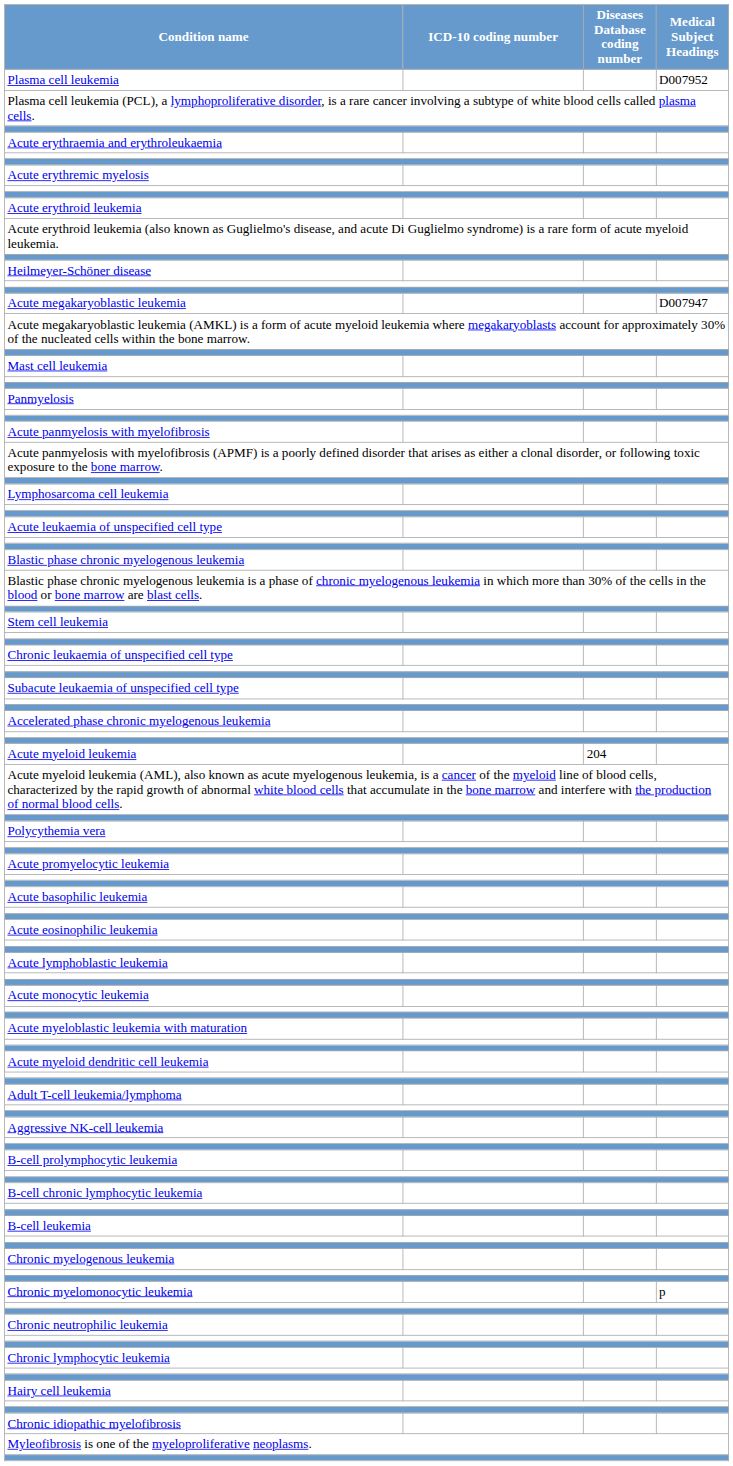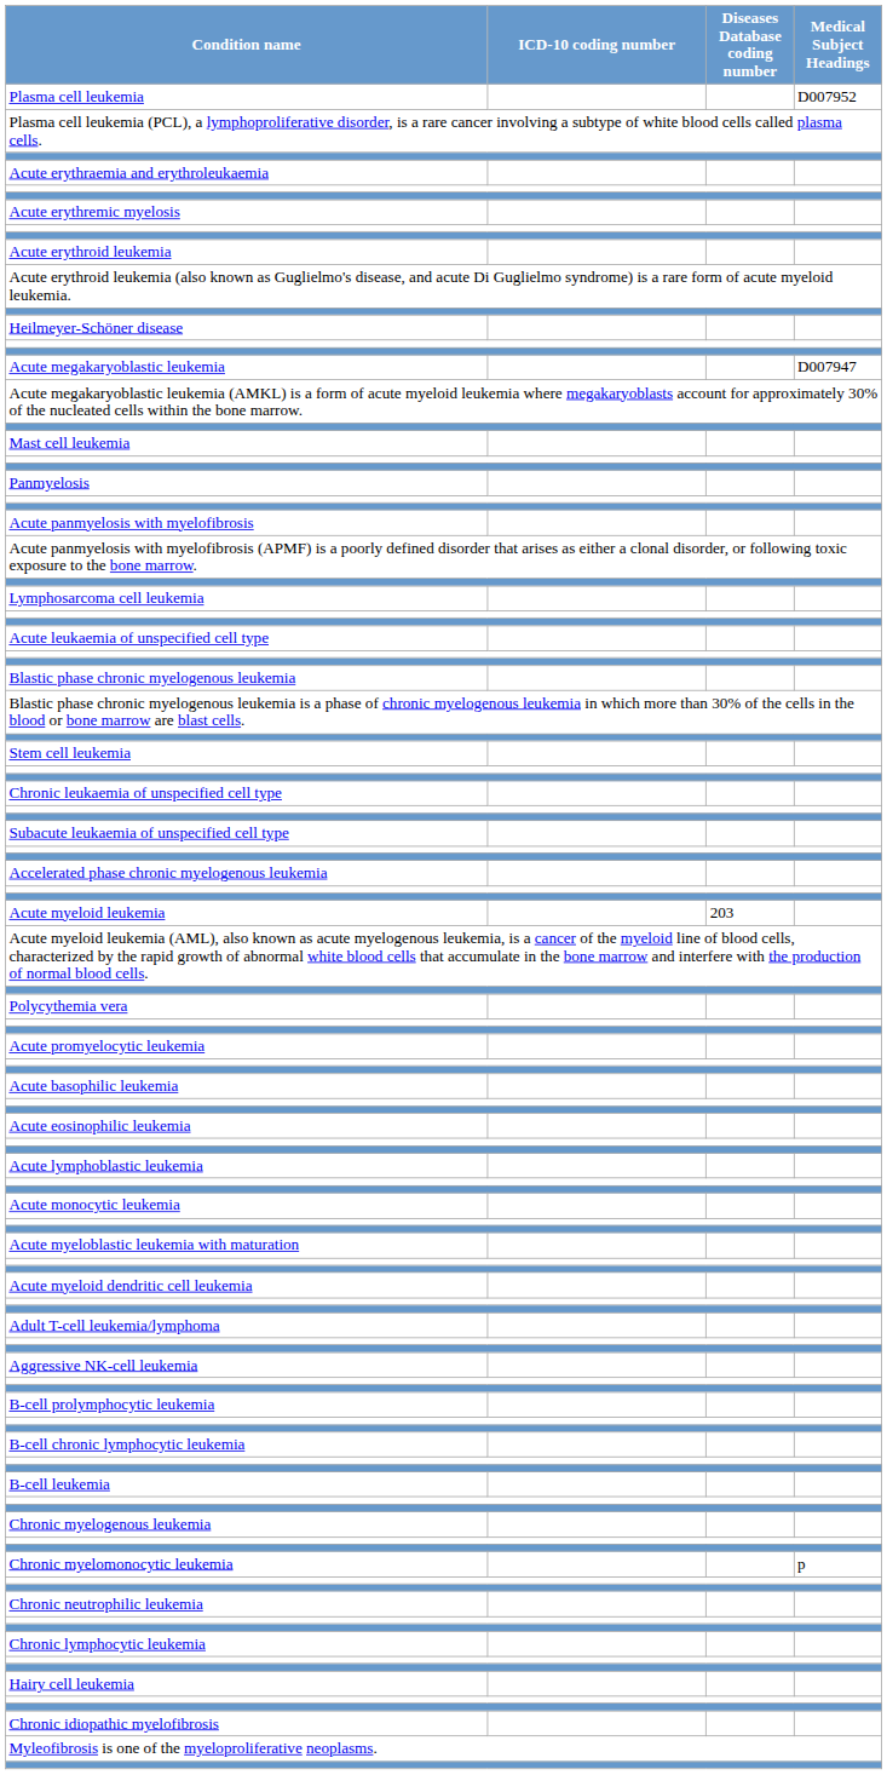 <table class="wikitable" style="width:100%; margin-right:auto; background: #FFFFFF;">
 <tr style="color:white">
 <th style="background-color:#6699CC; width:55%">Condition name</th>
 <th style="background-color:#6699CC; width:25%">ICD-10 coding number</th>
 <th style="background-color:#6699CC; width:10%">Diseases Database coding number</th>
 <th style="background-color:#6699CC; width:10%">Medical Subject Headings</th>
 </tr>
 <tr>
 <td><a href='#'>Plasma cell leukemia</a></td>
 <td></td>
 <td></td>
 <td>D007952</td>
 </tr>
 <tr>
 <td colspan="6">Plasma cell leukemia (PCL), a <a href='#'>lymphoproliferative disorder</a>, is a rare cancer involving a subtype of white blood cells called <a href='#'>plasma cells</a>.</td>
 </tr>
 <tr>
 <td colspan="6" bgcolor="#6699CC"></td>
 </tr>
 <tr>
 <td><a href='#'>Acute erythraemia and erythroleukaemia</a></td>
 <td></td>
 <td></td>
 <td></td>
 </tr>
 <tr>
 <td colspan="6"></td>
 </tr>
 <tr>
 <td colspan="6" bgcolor="#6699CC"></td>
 </tr>
 <tr>
 <td><a href='#'>Acute erythremic myelosis</a></td>
 <td></td>
 <td></td>
 <td></td>
 </tr>
 <tr>
 <td colspan="6"></td>
 </tr>
 <tr>
 <td colspan="6" bgcolor="#6699CC"></td>
 </tr>
 <tr>
 <td><a href='#'>Acute erythroid leukemia</a></td>
 <td></td>
 <td></td>
 <td></td>
 </tr>
 <tr>
 <td colspan="6">Acute erythroid leukemia (also known as Guglielmo's disease, and acute Di Guglielmo syndrome) is a rare form of acute myeloid leukemia.</td>
 </tr>
 <tr>
 <td colspan="6" bgcolor="#6699CC"></td>
 </tr>
 <tr>
 <td><a href='#'>Heilmeyer-Schöner disease</a></td>
 <td></td>
 <td></td>
 <td></td>
 </tr>
 <tr>
 <td colspan="6"></td>
 </tr>
 <tr>
 <td colspan="6" bgcolor="#6699CC"></td>
 </tr>
 <tr>
 <td><a href='#'>Acute megakaryoblastic leukemia</a></td>
 <td></td>
 <td></td>
 <td>D007947</td>
 </tr>
 <tr>
 <td colspan="6">Acute megakaryoblastic leukemia (AMKL) is a form of acute myeloid leukemia where <a href='#'>megakaryoblasts</a> account for approximately 30% of the nucleated cells within the bone marrow.</td>
 </tr>
 <tr>
 <td colspan="6" bgcolor="#6699CC"></td>
 </tr>
 <tr>
 <td><a href='#'>Mast cell leukemia</a></td>
 <td></td>
 <td></td>
 <td></td>
 </tr>
 <tr>
 <td colspan="6"></td>
 </tr>
 <tr>
 <td colspan="6" bgcolor="#6699CC"></td>
 </tr>
 <tr>
 <td><a href='#'>Panmyelosis</a></td>
 <td></td>
 <td></td>
 <td></td>
 </tr>
 <tr>
 <td colspan="6"></td>
 </tr>
 <tr>
 <td colspan="6" bgcolor="#6699CC"></td>
 </tr>
 <tr>
 <td><a href='#'>Acute panmyelosis with myelofibrosis</a></td>
 <td></td>
 <td></td>
 <td></td>
 </tr>
 <tr>
 <td colspan="6">Acute panmyelosis with myelofibrosis (APMF) is a poorly defined disorder that arises as either a clonal disorder, or following toxic exposure to the <a href='#'>bone marrow</a>.</td>
 </tr>
 <tr>
 <td colspan="6" bgcolor="#6699CC"></td>
 </tr>
 <tr>
 <td><a href='#'>Lymphosarcoma cell leukemia</a></td>
 <td></td>
 <td></td>
 <td></td>
 </tr>
 <tr>
 <td colspan="6"></td>
 </tr>
 <tr>
 <td colspan="6" bgcolor="#6699CC"></td>
 </tr>
 <tr>
 <td><a href='#'>Acute leukaemia of unspecified cell type</a></td>
 <td></td>
 <td></td>
 <td></td>
 </tr>
 <tr>
 <td colspan="6"></td>
 </tr>
 <tr>
 <td colspan="6" bgcolor="#6699CC"></td>
 </tr>
 <tr>
 <td><a href='#'>Blastic phase chronic myelogenous leukemia</a></td>
 <td></td>
 <td></td>
 <td></td>
 </tr>
 <tr>
 <td colspan="6">Blastic phase chronic myelogenous leukemia is a phase of <a href='#'>chronic myelogenous leukemia</a> in which more than 30% of the cells in the <a href='#'>blood</a> or <a href='#'>bone marrow</a> are <a href='#'>blast cells</a>.</td>
 </tr>
 <tr>
 <td colspan="6" bgcolor="#6699CC"></td>
 </tr>
 <tr>
 <td><a href='#'>Stem cell leukemia</a></td>
 <td></td>
 <td></td>
 <td></td>
 </tr>
 <tr>
 <td colspan="6"></td>
 </tr>
 <tr>
 <td colspan="6" bgcolor="#6699CC"></td>
 </tr>
 <tr>
 <td><a href='#'>Chronic leukaemia of unspecified cell type</a></td>
 <td></td>
 <td></td>
 <td></td>
 </tr>
 <tr>
 <td colspan="6"></td>
 </tr>
 <tr>
 <td colspan="6" bgcolor="#6699CC"></td>
 </tr>
 <tr>
 <td><a href='#'>Subacute leukaemia of unspecified cell type</a></td>
 <td></td>
 <td></td>
 <td></td>
 </tr>
 <tr>
 <td colspan="6"></td>
 </tr>
 <tr>
 <td colspan="6" bgcolor="#6699CC"></td>
 </tr>
 <tr>
 <td><a href='#'>Accelerated phase chronic myelogenous leukemia</a></td>
 <td></td>
 <td></td>
 <td></td>
 </tr>
 <tr>
 <td colspan="6"></td>
 </tr>
 <tr>
 <td colspan="6" bgcolor="#6699CC"></td>
 </tr>
 <tr>
 <td><a href='#'>Acute myeloid leukemia</a></td>
 <td></td>
-<td>204</td>
+<td>203</td>
 <td></td>
 </tr>
 <tr>
 <td colspan="6">Acute myeloid leukemia (AML), also known as acute myelogenous leukemia, is a <a href='#'>cancer</a> of the <a href='#'>myeloid</a> line of blood cells, characterized by the rapid growth of abnormal <a href='#'>white blood cells</a> that accumulate in the <a href='#'>bone marrow</a> and interfere with <a href='#'>the production of normal blood cells</a>.</td>
 </tr>
 <tr>
 <td colspan="6" bgcolor="#6699CC"></td>
 </tr>
 <tr>
 <td><a href='#'>Polycythemia vera</a></td>
 <td></td>
 <td></td>
 <td></td>
 </tr>
 <tr>
 <td colspan="6"></td>
 </tr>
 <tr>
 <td colspan="6" bgcolor="#6699CC"></td>
 </tr>
 <tr>
 <td><a href='#'>Acute promyelocytic leukemia</a></td>
 <td></td>
 <td></td>
 <td></td>
 </tr>
 <tr>
 <td colspan="6"></td>
 </tr>
 <tr>
 <td colspan="6" bgcolor="#6699CC"></td>
 </tr>
 <tr>
 <td><a href='#'>Acute basophilic leukemia</a></td>
 <td></td>
 <td></td>
 <td></td>
 </tr>
 <tr>
 <td colspan="6"></td>
 </tr>
 <tr>
 <td colspan="6" bgcolor="#6699CC"></td>
 </tr>
 <tr>
 <td><a href='#'>Acute eosinophilic leukemia</a></td>
 <td></td>
 <td></td>
 <td></td>
 </tr>
 <tr>
 <td colspan="6"></td>
 </tr>
 <tr>
 <td colspan="6" bgcolor="#6699CC"></td>
 </tr>
 <tr>
 <td><a href='#'>Acute lymphoblastic leukemia</a></td>
 <td></td>
 <td></td>
 <td></td>
 </tr>
 <tr>
 <td colspan="6"></td>
 </tr>
 <tr>
 <td colspan="6" bgcolor="#6699CC"></td>
 </tr>
 <tr>
 <td><a href='#'>Acute monocytic leukemia</a></td>
 <td></td>
 <td></td>
 <td></td>
 </tr>
 <tr>
 <td colspan="6"></td>
 </tr>
 <tr>
 <td colspan="6" bgcolor="#6699CC"></td>
 </tr>
 <tr>
 <td><a href='#'>Acute myeloblastic leukemia with maturation</a></td>
 <td></td>
 <td></td>
 <td></td>
 </tr>
 <tr>
 <td colspan="6"></td>
 </tr>
 <tr>
 <td colspan="6" bgcolor="#6699CC"></td>
 </tr>
 <tr>
 <td><a href='#'>Acute myeloid dendritic cell leukemia</a></td>
 <td></td>
 <td></td>
 <td></td>
 </tr>
 <tr>
 <td colspan="6"></td>
 </tr>
 <tr>
 <td colspan="6" bgcolor="#6699CC"></td>
 </tr>
 <tr>
 <td><a href='#'>Adult T-cell leukemia/lymphoma</a></td>
 <td></td>
 <td></td>
 <td></td>
 </tr>
 <tr>
 <td colspan="6"></td>
 </tr>
 <tr>
 <td colspan="6" bgcolor="#6699CC"></td>
 </tr>
 <tr>
 <td><a href='#'>Aggressive NK-cell leukemia</a></td>
 <td></td>
 <td></td>
 <td></td>
 </tr>
 <tr>
 <td colspan="6"></td>
 </tr>
 <tr>
 <td colspan="6" bgcolor="#6699CC"></td>
 </tr>
 <tr>
 <td><a href='#'>B-cell prolymphocytic leukemia</a></td>
 <td></td>
 <td></td>
 <td></td>
 </tr>
 <tr>
 <td colspan="6"></td>
 </tr>
 <tr>
 <td colspan="6" bgcolor="#6699CC"></td>
 </tr>
 <tr>
 <td><a href='#'>B-cell chronic lymphocytic leukemia</a></td>
 <td></td>
 <td></td>
 <td></td>
 </tr>
 <tr>
 <td colspan="6"></td>
 </tr>
 <tr>
 <td colspan="6" bgcolor="#6699CC"></td>
 </tr>
 <tr>
 <td><a href='#'>B-cell leukemia</a></td>
 <td></td>
 <td></td>
 <td></td>
 </tr>
 <tr>
 <td colspan="6"></td>
 </tr>
 <tr>
 <td colspan="6" bgcolor="#6699CC"></td>
 </tr>
 <tr>
 <td><a href='#'>Chronic myelogenous leukemia</a></td>
 <td></td>
 <td></td>
 <td></td>
 </tr>
 <tr>
 <td colspan="6"></td>
 </tr>
 <tr>
 <td colspan="6" bgcolor="#6699CC"></td>
 </tr>
 <tr>
 <td><a href='#'>Chronic myelomonocytic leukemia</a></td>
 <td></td>
 <td></td>
 <td>p</td>
 </tr>
 <tr>
 <td colspan="6"></td>
 </tr>
 <tr>
 <td colspan="6" bgcolor="#6699CC"></td>
 </tr>
 <tr>
 <td><a href='#'>Chronic neutrophilic leukemia</a></td>
 <td></td>
 <td></td>
 <td></td>
 </tr>
 <tr>
 <td colspan="6"></td>
 </tr>
 <tr>
 <td colspan="6" bgcolor="#6699CC"></td>
 </tr>
 <tr>
 <td><a href='#'>Chronic lymphocytic leukemia</a></td>
 <td></td>
 <td></td>
 <td></td>
 </tr>
 <tr>
 <td colspan="6"></td>
 </tr>
 <tr>
 <td colspan="6" bgcolor="#6699CC"></td>
 </tr>
 <tr>
 <td><a href='#'>Hairy cell leukemia</a></td>
 <td></td>
 <td></td>
 <td></td>
 </tr>
 <tr>
 <td colspan="6"></td>
 </tr>
 <tr>
 <td colspan="6" bgcolor="#6699CC"></td>
 </tr>
 <tr>
 <td><a href='#'>Chronic idiopathic myelofibrosis</a></td>
 <td></td>
 <td></td>
 <td></td>
 </tr>
 <tr>
 <td colspan="6"><a href='#'>Myleofibrosis</a> is one of the <a href='#'>myeloproliferative</a> <a href='#'>neoplasms</a>.</td>
 </tr>
 <tr>
 <td colspan="6" bgcolor="#6699CC"></td>
 </tr>
 </table>
